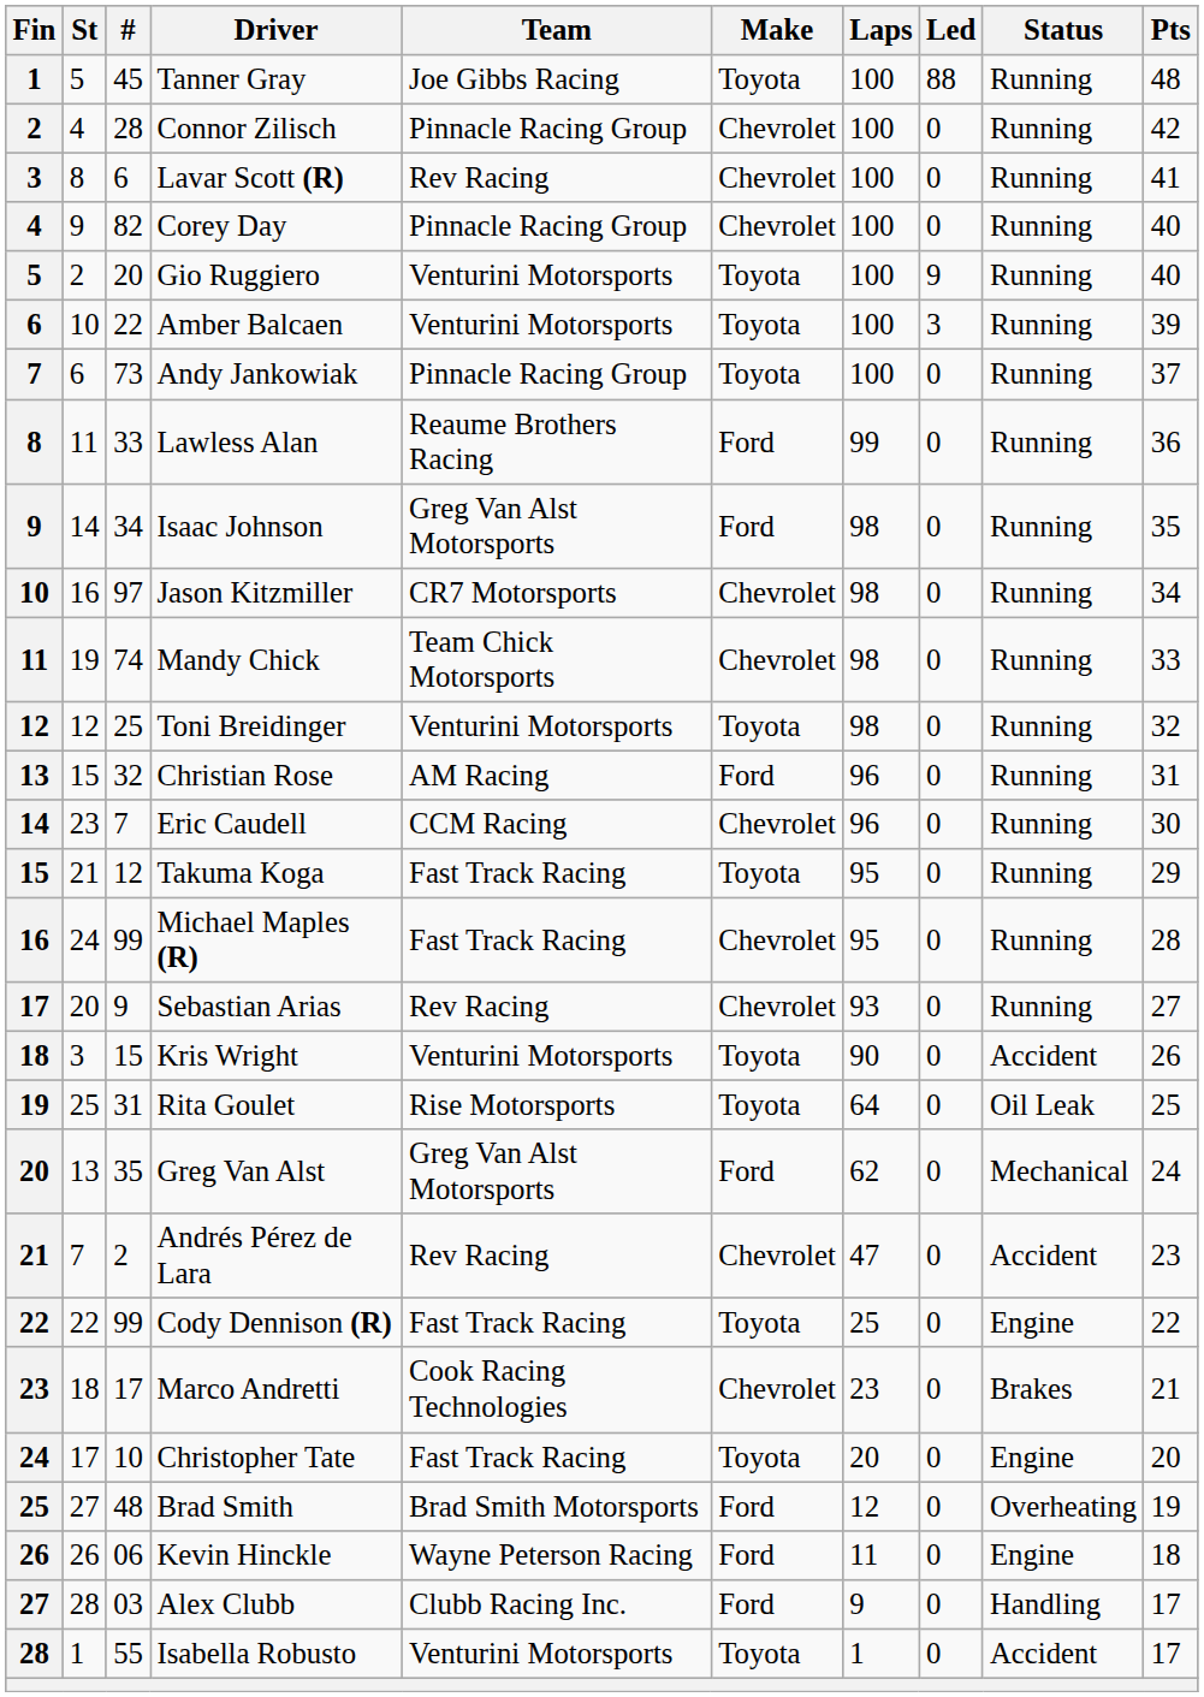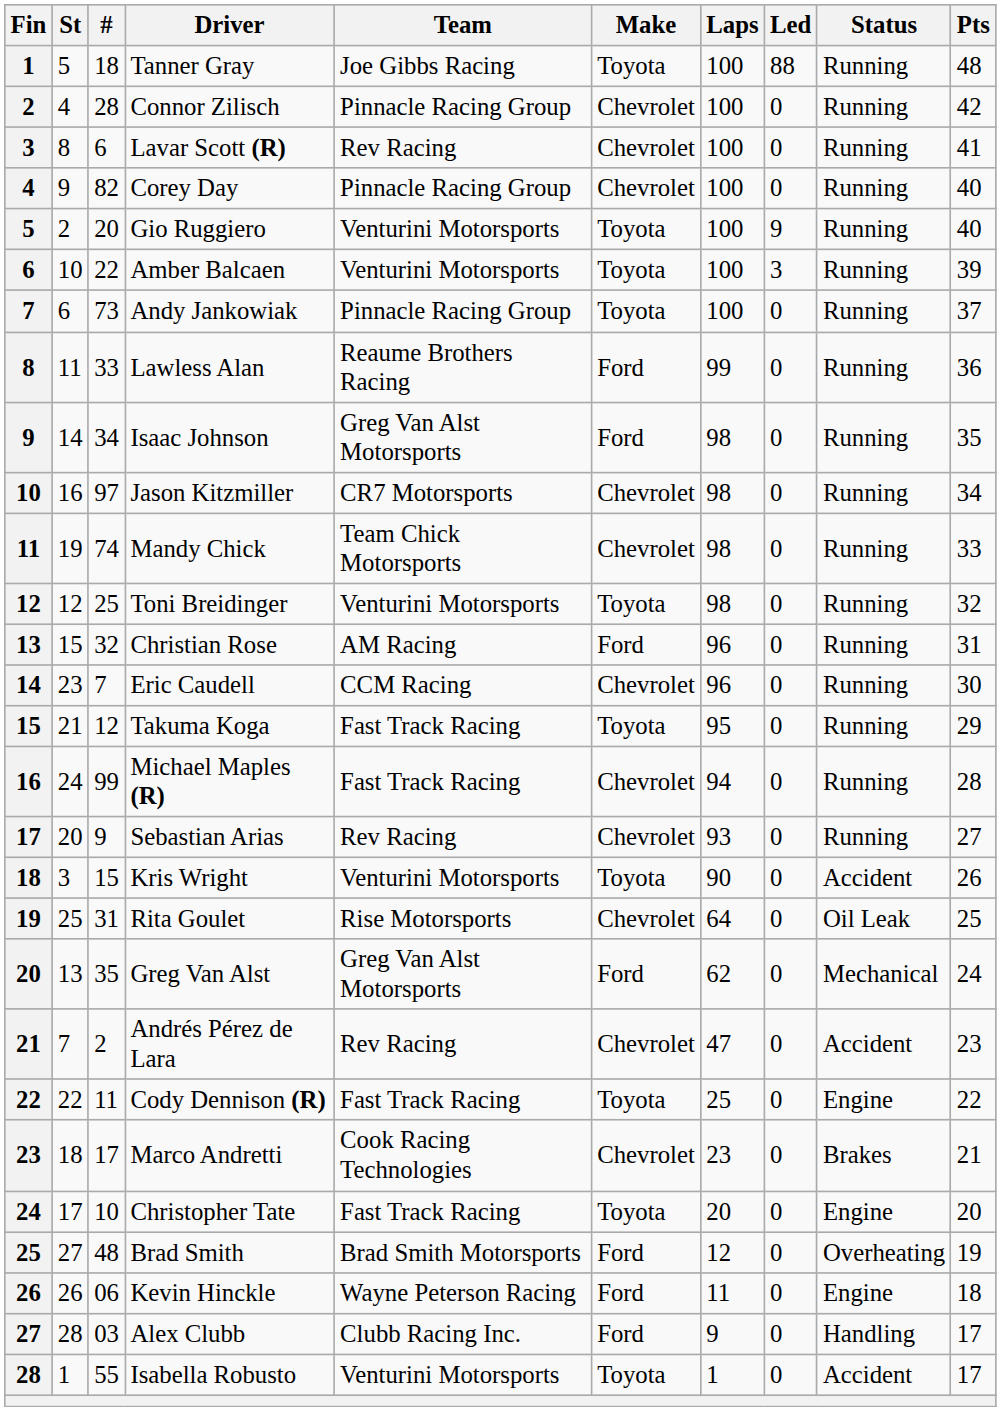 <table class="wikitable" style="font-size:95%">
 <tr>
 <th>Fin</th>
 <th>St</th>
 <th>#</th>
 <th>Driver</th>
 <th>Team</th>
 <th>Make</th>
 <th>Laps</th>
 <th>Led</th>
 <th>Status</th>
 <th>Pts</th>
 </tr>
 <tr>
 <th>1</th>
 <td>5</td>
-<td>45</td>
+<td>18</td>
 <td>Tanner Gray</td>
 <td>Joe Gibbs Racing</td>
 <td>Toyota</td>
 <td>100</td>
 <td>88</td>
 <td>Running</td>
 <td>48</td>
 </tr>
 <tr>
 <th>2</th>
 <td>4</td>
 <td>28</td>
 <td>Connor Zilisch</td>
 <td>Pinnacle Racing Group</td>
 <td>Chevrolet</td>
 <td>100</td>
 <td>0</td>
 <td>Running</td>
 <td>42</td>
 </tr>
 <tr>
 <th>3</th>
 <td>8</td>
 <td>6</td>
 <td>Lavar Scott <strong>(R)</strong></td>
 <td>Rev Racing</td>
 <td>Chevrolet</td>
 <td>100</td>
 <td>0</td>
 <td>Running</td>
 <td>41</td>
 </tr>
 <tr>
 <th>4</th>
 <td>9</td>
 <td>82</td>
 <td>Corey Day</td>
 <td>Pinnacle Racing Group</td>
 <td>Chevrolet</td>
 <td>100</td>
 <td>0</td>
 <td>Running</td>
 <td>40</td>
 </tr>
 <tr>
 <th>5</th>
 <td>2</td>
 <td>20</td>
 <td>Gio Ruggiero</td>
 <td>Venturini Motorsports</td>
 <td>Toyota</td>
 <td>100</td>
 <td>9</td>
 <td>Running</td>
 <td>40</td>
 </tr>
 <tr>
 <th>6</th>
 <td>10</td>
 <td>22</td>
 <td>Amber Balcaen</td>
 <td>Venturini Motorsports</td>
 <td>Toyota</td>
 <td>100</td>
 <td>3</td>
 <td>Running</td>
 <td>39</td>
 </tr>
 <tr>
 <th>7</th>
 <td>6</td>
 <td>73</td>
 <td>Andy Jankowiak</td>
 <td>Pinnacle Racing Group</td>
 <td>Toyota</td>
 <td>100</td>
 <td>0</td>
 <td>Running</td>
 <td>37</td>
 </tr>
 <tr>
 <th>8</th>
 <td>11</td>
 <td>33</td>
 <td>Lawless Alan</td>
 <td>Reaume Brothers Racing</td>
 <td>Ford</td>
 <td>99</td>
 <td>0</td>
 <td>Running</td>
 <td>36</td>
 </tr>
 <tr>
 <th>9</th>
 <td>14</td>
 <td>34</td>
 <td>Isaac Johnson</td>
 <td>Greg Van Alst Motorsports</td>
 <td>Ford</td>
 <td>98</td>
 <td>0</td>
 <td>Running</td>
 <td>35</td>
 </tr>
 <tr>
 <th>10</th>
 <td>16</td>
 <td>97</td>
 <td>Jason Kitzmiller</td>
 <td>CR7 Motorsports</td>
 <td>Chevrolet</td>
 <td>98</td>
 <td>0</td>
 <td>Running</td>
 <td>34</td>
 </tr>
 <tr>
 <th>11</th>
 <td>19</td>
 <td>74</td>
 <td>Mandy Chick</td>
 <td>Team Chick Motorsports</td>
 <td>Chevrolet</td>
 <td>98</td>
 <td>0</td>
 <td>Running</td>
 <td>33</td>
 </tr>
 <tr>
 <th>12</th>
 <td>12</td>
 <td>25</td>
 <td>Toni Breidinger</td>
 <td>Venturini Motorsports</td>
 <td>Toyota</td>
 <td>98</td>
 <td>0</td>
 <td>Running</td>
 <td>32</td>
 </tr>
 <tr>
 <th>13</th>
 <td>15</td>
 <td>32</td>
 <td>Christian Rose</td>
 <td>AM Racing</td>
 <td>Ford</td>
 <td>96</td>
 <td>0</td>
 <td>Running</td>
 <td>31</td>
 </tr>
 <tr>
 <th>14</th>
 <td>23</td>
 <td>7</td>
 <td>Eric Caudell</td>
 <td>CCM Racing</td>
 <td>Chevrolet</td>
 <td>96</td>
 <td>0</td>
 <td>Running</td>
 <td>30</td>
 </tr>
 <tr>
 <th>15</th>
 <td>21</td>
 <td>12</td>
 <td>Takuma Koga</td>
 <td>Fast Track Racing</td>
 <td>Toyota</td>
 <td>95</td>
 <td>0</td>
 <td>Running</td>
 <td>29</td>
 </tr>
 <tr>
 <th>16</th>
 <td>24</td>
 <td>99</td>
 <td>Michael Maples <strong>(R)</strong></td>
 <td>Fast Track Racing</td>
 <td>Chevrolet</td>
-<td>95</td>
+<td>94</td>
 <td>0</td>
 <td>Running</td>
 <td>28</td>
 </tr>
 <tr>
 <th>17</th>
 <td>20</td>
 <td>9</td>
 <td>Sebastian Arias</td>
 <td>Rev Racing</td>
 <td>Chevrolet</td>
 <td>93</td>
 <td>0</td>
 <td>Running</td>
 <td>27</td>
 </tr>
 <tr>
 <th>18</th>
 <td>3</td>
 <td>15</td>
 <td>Kris Wright</td>
 <td>Venturini Motorsports</td>
 <td>Toyota</td>
 <td>90</td>
 <td>0</td>
 <td>Accident</td>
 <td>26</td>
 </tr>
 <tr>
 <th>19</th>
 <td>25</td>
 <td>31</td>
 <td>Rita Goulet</td>
 <td>Rise Motorsports</td>
-<td>Toyota</td>
+<td>Chevrolet</td>
 <td>64</td>
 <td>0</td>
 <td>Oil Leak</td>
 <td>25</td>
 </tr>
 <tr>
 <th>20</th>
 <td>13</td>
 <td>35</td>
 <td>Greg Van Alst</td>
 <td>Greg Van Alst Motorsports</td>
 <td>Ford</td>
 <td>62</td>
 <td>0</td>
 <td>Mechanical</td>
 <td>24</td>
 </tr>
 <tr>
 <th>21</th>
 <td>7</td>
 <td>2</td>
 <td>Andrés Pérez de Lara</td>
 <td>Rev Racing</td>
 <td>Chevrolet</td>
 <td>47</td>
 <td>0</td>
 <td>Accident</td>
 <td>23</td>
 </tr>
 <tr>
 <th>22</th>
 <td>22</td>
-<td>99</td>
+<td>11</td>
 <td>Cody Dennison <strong>(R)</strong></td>
 <td>Fast Track Racing</td>
 <td>Toyota</td>
 <td>25</td>
 <td>0</td>
 <td>Engine</td>
 <td>22</td>
 </tr>
 <tr>
 <th>23</th>
 <td>18</td>
 <td>17</td>
 <td>Marco Andretti</td>
 <td>Cook Racing Technologies</td>
 <td>Chevrolet</td>
 <td>23</td>
 <td>0</td>
 <td>Brakes</td>
 <td>21</td>
 </tr>
 <tr>
 <th>24</th>
 <td>17</td>
 <td>10</td>
 <td>Christopher Tate</td>
 <td>Fast Track Racing</td>
 <td>Toyota</td>
 <td>20</td>
 <td>0</td>
 <td>Engine</td>
 <td>20</td>
 </tr>
 <tr>
 <th>25</th>
 <td>27</td>
 <td>48</td>
 <td>Brad Smith</td>
 <td>Brad Smith Motorsports</td>
 <td>Ford</td>
 <td>12</td>
 <td>0</td>
 <td>Overheating</td>
 <td>19</td>
 </tr>
 <tr>
 <th>26</th>
 <td>26</td>
 <td>06</td>
 <td>Kevin Hinckle</td>
 <td>Wayne Peterson Racing</td>
 <td>Ford</td>
 <td>11</td>
 <td>0</td>
 <td>Engine</td>
 <td>18</td>
 </tr>
 <tr>
 <th>27</th>
 <td>28</td>
 <td>03</td>
 <td>Alex Clubb</td>
 <td>Clubb Racing Inc.</td>
 <td>Ford</td>
 <td>9</td>
 <td>0</td>
 <td>Handling</td>
 <td>17</td>
 </tr>
 <tr>
 <th>28</th>
 <td>1</td>
 <td>55</td>
 <td>Isabella Robusto</td>
 <td>Venturini Motorsports</td>
 <td>Toyota</td>
 <td>1</td>
 <td>0</td>
 <td>Accident</td>
 <td>17</td>
 </tr>
 <tr>
 <th colspan="10"></th>
 </tr>
 </table>
